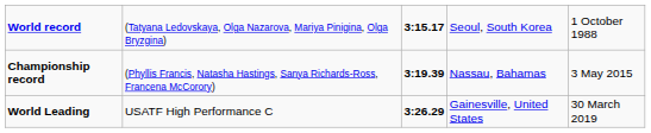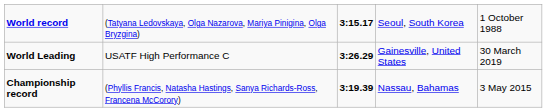 <table class="wikitable">
 <tr>
 <td><strong><a href='#'>World record</a></strong></td>
 <td><br><small>(<a href='#'>Tatyana Ledovskaya</a>, <a href='#'>Olga Nazarova</a>, <a href='#'>Mariya Pinigina</a>, <a href='#'>Olga Bryzgina</a>)</small></td>
 <td><strong>3:15.17</strong></td>
 <td> <a href='#'>Seoul</a>, <a href='#'>South Korea</a></td>
 <td>1 October 1988</td>
 </tr>
 <tr>
+<td><strong>World Leading</strong></td>
+<td>USATF High Performance C</td>
+<td><strong>3:26.29</strong></td>
+<td> <a href='#'>Gainesville</a>, <a href='#'>United States</a></td>
+<td>30 March 2019</td>
+</tr>
+<tr>
 <td><strong>Championship record</strong></td>
 <td><br><small>(<a href='#'>Phyllis Francis</a>, <a href='#'>Natasha Hastings</a>, <a href='#'>Sanya Richards-Ross</a>, <a href='#'>Francena McCorory</a>)</small></td>
 <td><strong>3:19.39</strong></td>
 <td> <a href='#'>Nassau</a>, <a href='#'>Bahamas</a></td>
 <td>3 May 2015</td>
 </tr>
-<tr>
-<td><strong>World Leading</strong></td>
-<td>USATF High Performance C</td>
-<td><strong>3:26.29</strong></td>
-<td> <a href='#'>Gainesville</a>, <a href='#'>United States</a></td>
-<td>30 March 2019</td>
-</tr>
 </table>
